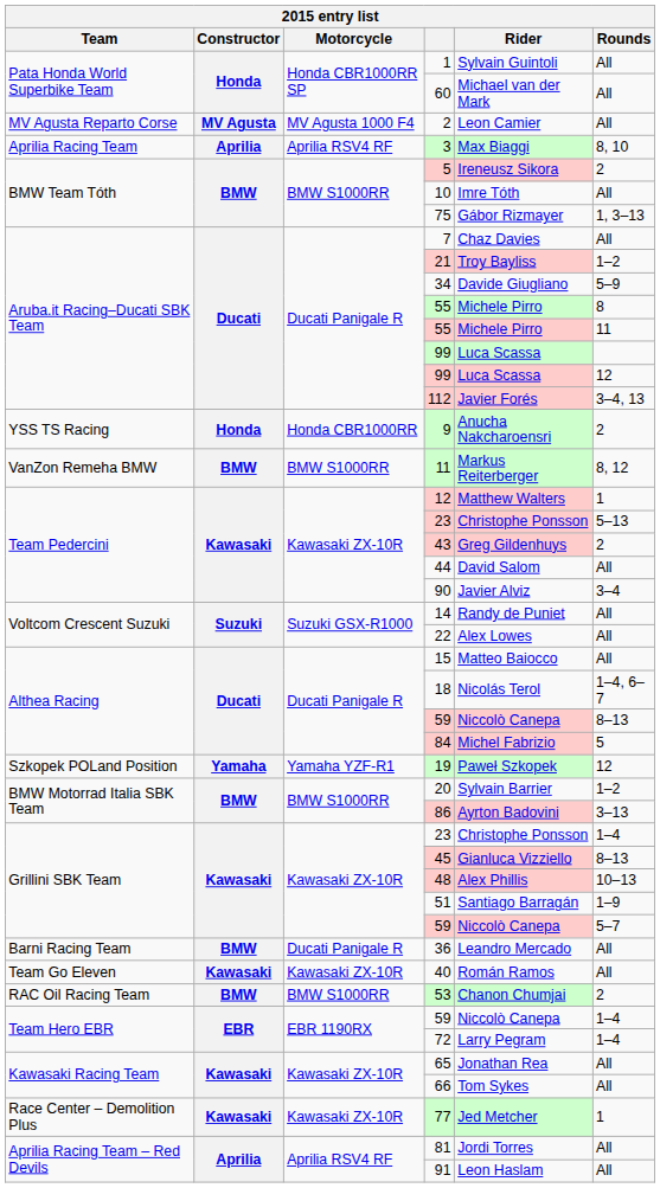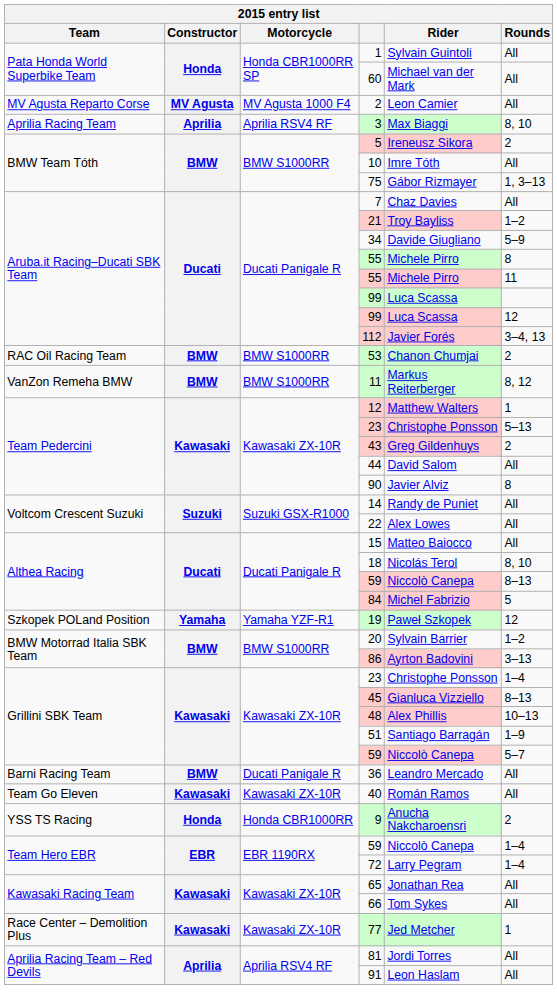 <table class="wikitable sortable" style="font-size: 85%">
 <tr>
 <th colspan=6>2015 entry list</th>
 </tr>
 <tr>
 <th>Team</th>
 <th>Constructor</th>
 <th>Motorcycle</th>
 <th></th>
 <th>Rider</th>
 <th class=unsortable>Rounds</th>
 </tr>
 <tr>
 <td rowspan=2><a href='#'>Pata Honda World Superbike Team</a></td>
 <th rowspan=2><a href='#'>Honda</a></th>
 <td rowspan=2><a href='#'>Honda CBR1000RR SP</a></td>
 <td align=right>1</td>
 <td data-sort-value=GUI> <a href='#'>Sylvain Guintoli</a></td>
 <td>All</td>
 </tr>
 <tr>
 <td align=right>60</td>
 <td data-sort-value=MAR> <a href='#'>Michael van der Mark</a></td>
 <td>All</td>
 </tr>
 <tr>
 <td><a href='#'>MV Agusta Reparto Corse</a></td>
 <th><a href='#'>MV Agusta</a></th>
 <td><a href='#'>MV Agusta 1000 F4</a></td>
 <td align=right>2</td>
 <td data-sort-value=CAM> <a href='#'>Leon Camier</a></td>
 <td>All</td>
 </tr>
 <tr>
 <td><a href='#'>Aprilia Racing Team</a></td>
 <th><a href='#'>Aprilia</a></th>
 <td><a href='#'>Aprilia RSV4 RF</a></td>
 <td style="background:#ccffcc;" align=right>3</td>
 <td style="background:#ccffcc;" data-sort-value=BIA> <a href='#'>Max Biaggi</a></td>
 <td>8, 10</td>
 </tr>
 <tr>
 <td rowspan=3>BMW Team Tóth</td>
 <th rowspan=3><a href='#'>BMW</a></th>
 <td rowspan=3><a href='#'>BMW S1000RR</a></td>
 <td style="background:#ffcccc;" align=right>5</td>
 <td style="background:#ffcccc;" data-sort-value=SIK> <a href='#'>Ireneusz Sikora</a></td>
 <td>2</td>
 </tr>
 <tr>
 <td align=right>10</td>
 <td data-sort-value=TOT> <a href='#'>Imre Tóth</a></td>
 <td>All</td>
 </tr>
 <tr>
 <td align=right>75</td>
 <td data-sort-value=RIZ> <a href='#'>Gábor Rizmayer</a></td>
 <td>1, 3–13</td>
 </tr>
 <tr>
 <td rowspan=8><a href='#'>Aruba.it Racing–Ducati SBK Team</a></td>
 <th rowspan=8><a href='#'>Ducati</a></th>
 <td rowspan=8><a href='#'>Ducati Panigale R</a></td>
 <td align=right>7</td>
 <td data-sort-value=DAV> <a href='#'>Chaz Davies</a></td>
 <td>All</td>
 </tr>
 <tr>
 <td style="background:#ffcccc;" align=right>21</td>
 <td style="background:#ffcccc;" data-sort-value=BAY> <a href='#'>Troy Bayliss</a></td>
 <td>1–2</td>
 </tr>
 <tr>
 <td align=right>34</td>
 <td data-sort-value=GIU> <a href='#'>Davide Giugliano</a></td>
 <td>5–9</td>
 </tr>
 <tr>
 <td style="background:#ccffcc;" align=right>55</td>
 <td style="background:#ccffcc;" data-sort-value=PIR> <a href='#'>Michele Pirro</a></td>
 <td>8</td>
 </tr>
 <tr>
 <td style="background:#ffcccc;" align=right>55</td>
 <td style="background:#ffcccc;" data-sort-value=PIR> <a href='#'>Michele Pirro</a></td>
 <td>11</td>
 </tr>
 <tr>
 <td style="background:#ccffcc;" align=right>99</td>
 <td style="background:#ccffcc;" data-sort-value=SCA> <a href='#'>Luca Scassa</a></td>
 <td></td>
 </tr>
 <tr>
 <td style="background:#ffcccc;" align=right>99</td>
 <td style="background:#ffcccc;" data-sort-value=SCA> <a href='#'>Luca Scassa</a></td>
 <td>12</td>
 </tr>
 <tr>
 <td style="background:#ffcccc;" align=right>112</td>
 <td style="background:#ffcccc;" data-sort-value=FOR> <a href='#'>Javier Forés</a></td>
 <td>3–4, 13</td>
 </tr>
 <tr>
-<td>YSS TS Racing</td>
-<th><a href='#'>Honda</a></th>
-<td><a href='#'>Honda CBR1000RR</a></td>
-<td style="background:#ccffcc;" align=right>9</td>
-<td style="background:#ccffcc;" data-sort-value=NAK> <a href='#'>Anucha Nakcharoensri</a></td>
+<td>RAC Oil Racing Team</td>
+<th><a href='#'>BMW</a></th>
+<td><a href='#'>BMW S1000RR</a></td>
+<td style="background:#ccffcc;" align=right>53</td>
+<td style="background:#ccffcc;" data-sort-value=CHU> <a href='#'>Chanon Chumjai</a></td>
 <td>2</td>
 </tr>
 <tr>
 <td>VanZon Remeha BMW</td>
 <th><a href='#'>BMW</a></th>
 <td><a href='#'>BMW S1000RR</a></td>
 <td style="background:#ccffcc;" align=right>11</td>
 <td style="background:#ccffcc;" data-sort-value=REI> <a href='#'>Markus Reiterberger</a></td>
 <td>8, 12</td>
 </tr>
 <tr>
 <td rowspan=5><a href='#'>Team Pedercini</a></td>
 <th rowspan=5><a href='#'>Kawasaki</a></th>
 <td rowspan=5><a href='#'>Kawasaki ZX-10R</a></td>
 <td style="background:#ffcccc;" align=right>12</td>
 <td style="background:#ffcccc;" data-sort-value=WAL> <a href='#'>Matthew Walters</a></td>
 <td>1</td>
 </tr>
 <tr>
 <td style="background:#ffcccc;" align=right>23</td>
 <td style="background:#ffcccc;" data-sort-value=PON> <a href='#'>Christophe Ponsson</a></td>
 <td>5–13</td>
 </tr>
 <tr>
 <td style="background:#ffcccc;" align=right>43</td>
 <td style="background:#ffcccc;" data-sort-value=GIL> <a href='#'>Greg Gildenhuys</a></td>
 <td>2</td>
 </tr>
 <tr>
 <td align=right>44</td>
 <td data-sort-value=SAL> <a href='#'>David Salom</a></td>
 <td>All</td>
 </tr>
 <tr>
 <td align=right>90</td>
 <td data-sort-value=ALV> <a href='#'>Javier Alviz</a></td>
-<td>3–4</td>
+<td>8</td>
 </tr>
 <tr>
 <td rowspan=2>Voltcom Crescent Suzuki</td>
 <th rowspan=2><a href='#'>Suzuki</a></th>
 <td rowspan=2><a href='#'>Suzuki GSX-R1000</a></td>
 <td align=right>14</td>
 <td data-sort-value=DEP> <a href='#'>Randy de Puniet</a></td>
 <td>All</td>
 </tr>
 <tr>
 <td align=right>22</td>
 <td data-sort-value=LOW> <a href='#'>Alex Lowes</a></td>
 <td>All</td>
 </tr>
 <tr>
 <td rowspan=4><a href='#'>Althea Racing</a></td>
 <th rowspan=4><a href='#'>Ducati</a></th>
 <td rowspan=4><a href='#'>Ducati Panigale R</a></td>
 <td align=right>15</td>
 <td data-sort-value=BAI> <a href='#'>Matteo Baiocco</a></td>
 <td>All</td>
 </tr>
 <tr>
 <td align=right>18</td>
 <td data-sort-value=TER> <a href='#'>Nicolás Terol</a></td>
-<td>1–4, 6–7</td>
+<td>8, 10</td>
 </tr>
 <tr>
 <td style="background:#ffcccc;" align=right>59</td>
 <td style="background:#ffcccc;" data-sort-value=CAN> <a href='#'>Niccolò Canepa</a></td>
 <td>8–13</td>
 </tr>
 <tr>
 <td style="background:#ffcccc;" align=right>84</td>
 <td style="background:#ffcccc;" data-sort-value=FAB> <a href='#'>Michel Fabrizio</a></td>
 <td>5</td>
 </tr>
 <tr>
 <td>Szkopek POLand Position</td>
 <th><a href='#'>Yamaha</a></th>
 <td><a href='#'>Yamaha YZF-R1</a></td>
 <td style="background:#ccffcc;" align=right>19</td>
 <td style="background:#ccffcc;" data-sort-value=SZK> <a href='#'>Paweł Szkopek</a></td>
 <td>12</td>
 </tr>
 <tr>
 <td rowspan=2>BMW Motorrad Italia SBK Team</td>
 <th rowspan=2><a href='#'>BMW</a></th>
 <td rowspan=2><a href='#'>BMW S1000RR</a></td>
 <td align=right>20</td>
 <td data-sort-value=BARRI> <a href='#'>Sylvain Barrier</a></td>
 <td>1–2</td>
 </tr>
 <tr>
 <td style="background:#ffcccc;" align=right>86</td>
 <td style="background:#ffcccc;" data-sort-value=BAD> <a href='#'>Ayrton Badovini</a></td>
 <td>3–13</td>
 </tr>
 <tr>
 <td rowspan=5>Grillini SBK Team</td>
 <th rowspan=5><a href='#'>Kawasaki</a></th>
 <td rowspan=5><a href='#'>Kawasaki ZX-10R</a></td>
 <td align=right>23</td>
 <td data-sort-value=PON> <a href='#'>Christophe Ponsson</a></td>
 <td>1–4</td>
 </tr>
 <tr>
 <td style="background:#ffcccc;" align=right>45</td>
 <td style="background:#ffcccc;" data-sort-value=VIZ> <a href='#'>Gianluca Vizziello</a></td>
 <td>8–13</td>
 </tr>
 <tr>
 <td style="background:#ffcccc;" align=right>48</td>
 <td style="background:#ffcccc;" data-sort-value=PHI> <a href='#'>Alex Phillis</a></td>
 <td>10–13</td>
 </tr>
 <tr>
 <td align=right>51</td>
 <td data-sort-value=BARRA> <a href='#'>Santiago Barragán</a></td>
 <td>1–9</td>
 </tr>
 <tr>
 <td style="background:#ffcccc;" align=right>59</td>
 <td style="background:#ffcccc;" data-sort-value=CAN> <a href='#'>Niccolò Canepa</a></td>
 <td>5–7</td>
 </tr>
 <tr>
 <td>Barni Racing Team</td>
 <th><a href='#'>BMW</a></th>
 <td><a href='#'>Ducati Panigale R</a></td>
 <td align=right>36</td>
 <td data-sort-value=MER> <a href='#'>Leandro Mercado</a></td>
 <td>All</td>
 </tr>
 <tr>
 <td>Team Go Eleven</td>
 <th><a href='#'>Kawasaki</a></th>
 <td><a href='#'>Kawasaki ZX-10R</a></td>
 <td align=right>40</td>
 <td data-sort-value=RAM> <a href='#'>Román Ramos</a></td>
 <td>All</td>
 </tr>
 <tr>
-<td>RAC Oil Racing Team</td>
-<th><a href='#'>BMW</a></th>
-<td><a href='#'>BMW S1000RR</a></td>
-<td style="background:#ccffcc;" align=right>53</td>
-<td style="background:#ccffcc;" data-sort-value=CHU> <a href='#'>Chanon Chumjai</a></td>
+<td>YSS TS Racing</td>
+<th><a href='#'>Honda</a></th>
+<td><a href='#'>Honda CBR1000RR</a></td>
+<td style="background:#ccffcc;" align=right>9</td>
+<td style="background:#ccffcc;" data-sort-value=NAK> <a href='#'>Anucha Nakcharoensri</a></td>
 <td>2</td>
 </tr>
 <tr>
 <td rowspan=2><a href='#'>Team Hero EBR</a></td>
 <th rowspan=2><a href='#'>EBR</a></th>
 <td rowspan=2><a href='#'>EBR 1190RX</a></td>
 <td align=right>59</td>
 <td data-sort-value=CAN> <a href='#'>Niccolò Canepa</a></td>
 <td>1–4</td>
 </tr>
 <tr>
 <td align=right>72</td>
 <td data-sort-value=PEG> <a href='#'>Larry Pegram</a></td>
 <td>1–4</td>
 </tr>
 <tr>
 <td rowspan=2><a href='#'>Kawasaki Racing Team</a></td>
 <th rowspan=2><a href='#'>Kawasaki</a></th>
 <td rowspan=2><a href='#'>Kawasaki ZX-10R</a></td>
 <td align=right>65</td>
 <td data-sort-value=REA> <a href='#'>Jonathan Rea</a></td>
 <td>All</td>
 </tr>
 <tr>
 <td align=right>66</td>
 <td data-sort-value=SYK> <a href='#'>Tom Sykes</a></td>
 <td>All</td>
 </tr>
 <tr>
 <td>Race Center – Demolition Plus</td>
 <th><a href='#'>Kawasaki</a></th>
 <td><a href='#'>Kawasaki ZX-10R</a></td>
 <td style="background:#ccffcc;" align=right>77</td>
 <td style="background:#ccffcc;" data-sort-value=MET> <a href='#'>Jed Metcher</a></td>
 <td>1</td>
 </tr>
 <tr>
 <td rowspan=2><a href='#'>Aprilia Racing Team – Red Devils</a></td>
 <th rowspan=2><a href='#'>Aprilia</a></th>
 <td rowspan=2><a href='#'>Aprilia RSV4 RF</a></td>
 <td align=right>81</td>
 <td data-sort-value=TOR> <a href='#'>Jordi Torres</a></td>
 <td>All</td>
 </tr>
 <tr>
 <td align=right>91</td>
 <td data-sort-value=HAS> <a href='#'>Leon Haslam</a></td>
 <td>All</td>
 </tr>
 </table>
